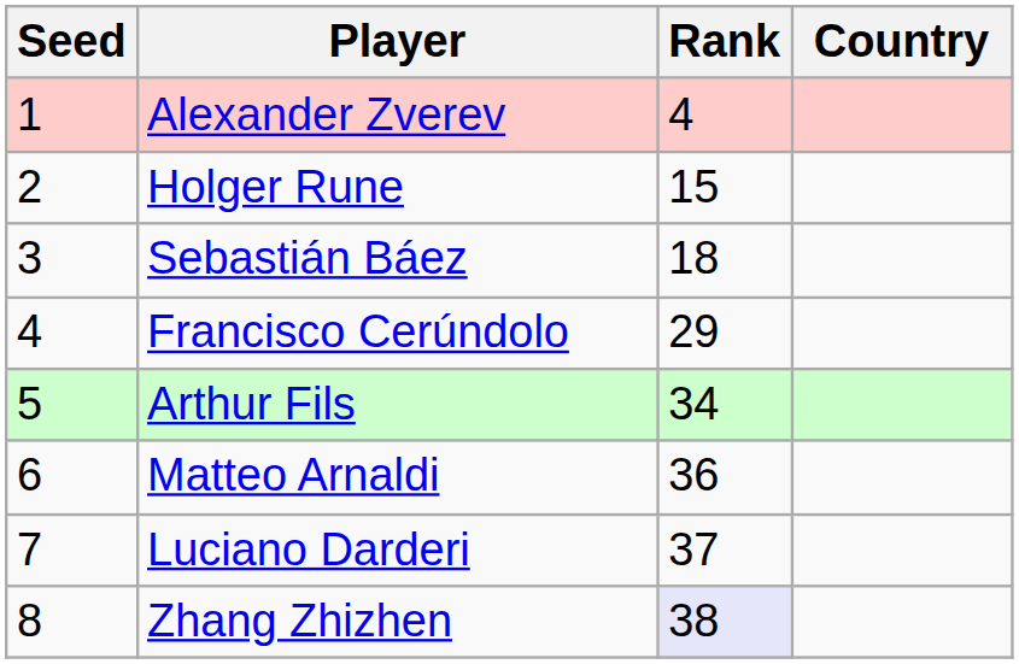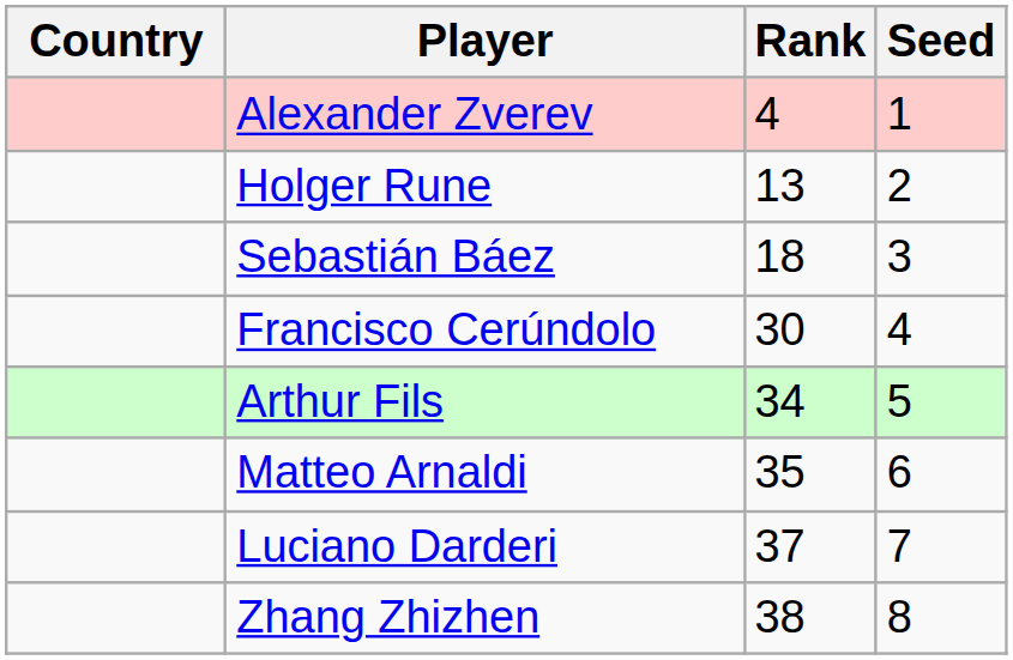 <table class="wikitable nowrap">
 <tr>
-<th>Seed</th>
+<th width="70">Country</th>
 <th width="175">Player</th>
 <th>Rank</th>
-<th width="70">Country</th>
+<th>Seed</th>
 </tr>
 <tr bgcolor=#fcc>
-<td>1</td>
+<td></td>
 <td><a href='#'>Alexander Zverev</a></td>
 <td>4</td>
-<td></td>
+<td>1</td>
 </tr>
 <tr>
+<td></td>
+<td><a href='#'>Holger Rune</a></td>
+<td>13</td>
 <td>2</td>
-<td><a href='#'>Holger Rune</a></td>
-<td>15</td>
-<td></td>
 </tr>
 <tr>
-<td>3</td>
+<td></td>
 <td><a href='#'>Sebastián Báez</a></td>
 <td>18</td>
-<td></td>
+<td>3</td>
 </tr>
 <tr>
+<td></td>
+<td><a href='#'>Francisco Cerúndolo</a></td>
+<td>30</td>
 <td>4</td>
-<td><a href='#'>Francisco Cerúndolo</a></td>
-<td>29</td>
-<td></td>
 </tr>
 <tr bgcolor=#cfc>
-<td>5</td>
+<td></td>
 <td><a href='#'>Arthur Fils</a></td>
 <td>34</td>
-<td></td>
+<td>5</td>
 </tr>
 <tr>
+<td></td>
+<td><a href='#'>Matteo Arnaldi</a></td>
+<td>35</td>
 <td>6</td>
-<td><a href='#'>Matteo Arnaldi</a></td>
-<td>36</td>
-<td></td>
 </tr>
 <tr>
-<td>7</td>
+<td></td>
 <td><a href='#'>Luciano Darderi</a></td>
 <td>37</td>
-<td></td>
+<td>7</td>
 </tr>
 <tr>
+<td></td>
+<td><a href='#'>Zhang Zhizhen</a></td>
+<td>38</td>
 <td>8</td>
-<td><a href='#'>Zhang Zhizhen</a></td>
-<td style="background: lavender;">38</td>
-<td></td>
 </tr>
 </table>
